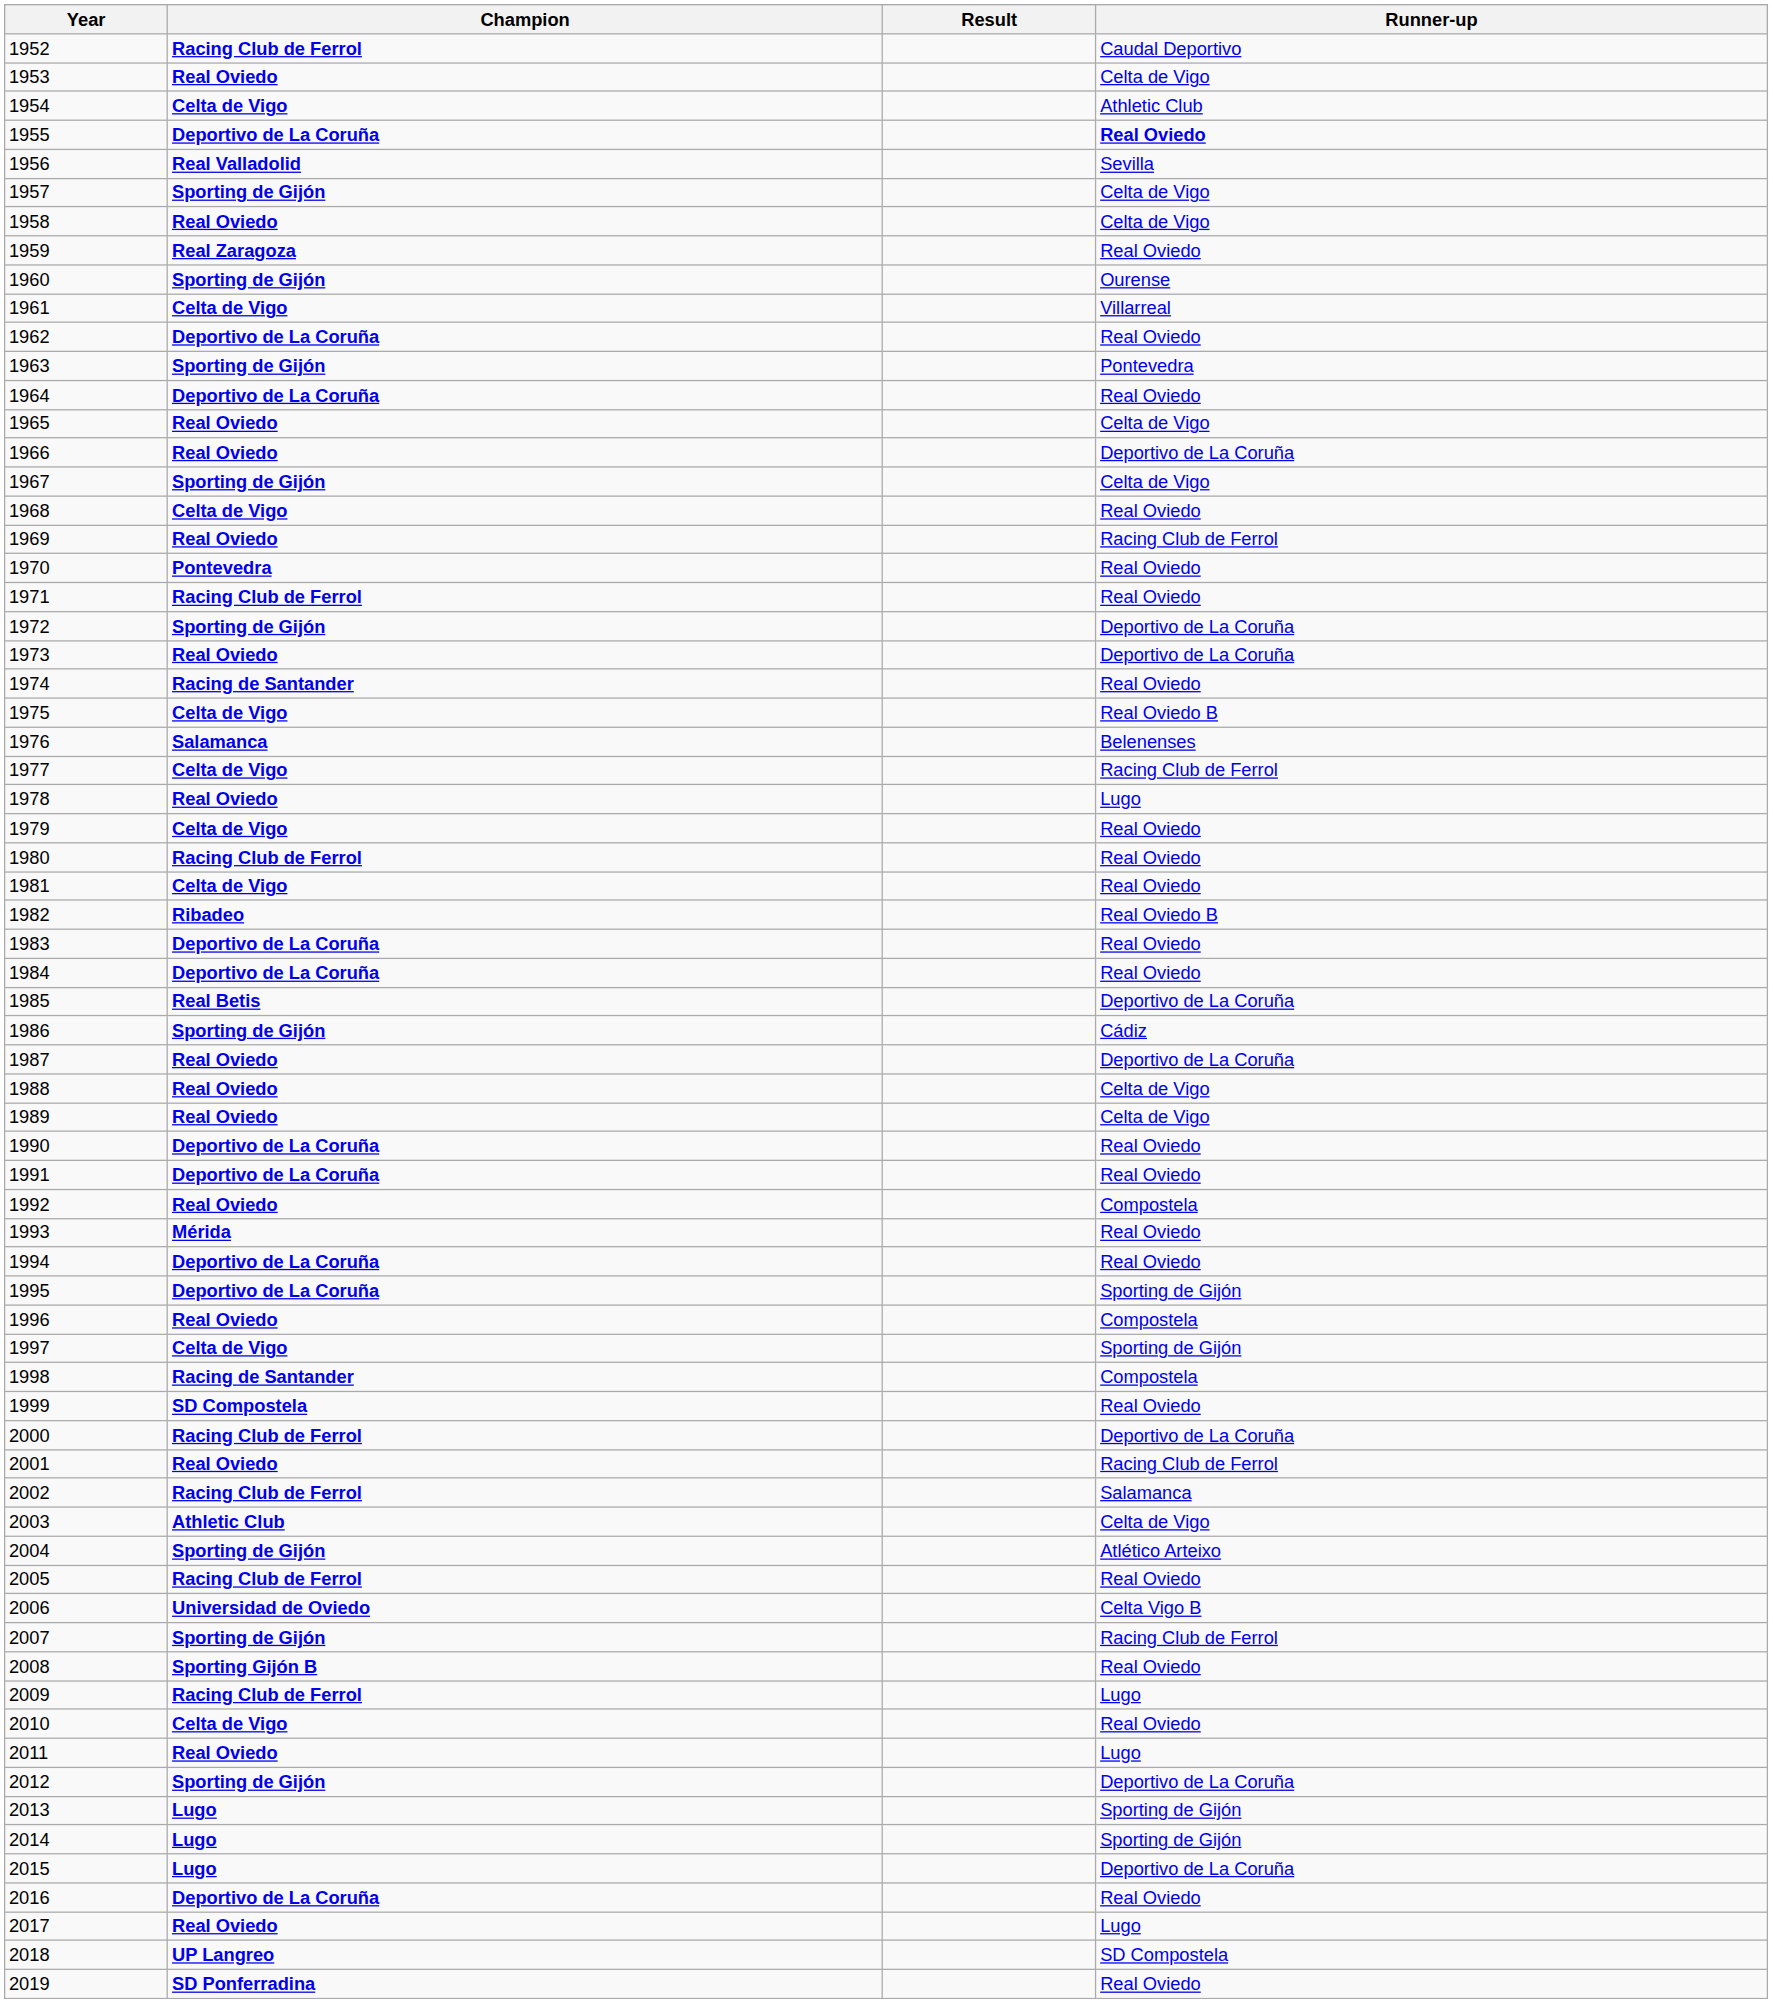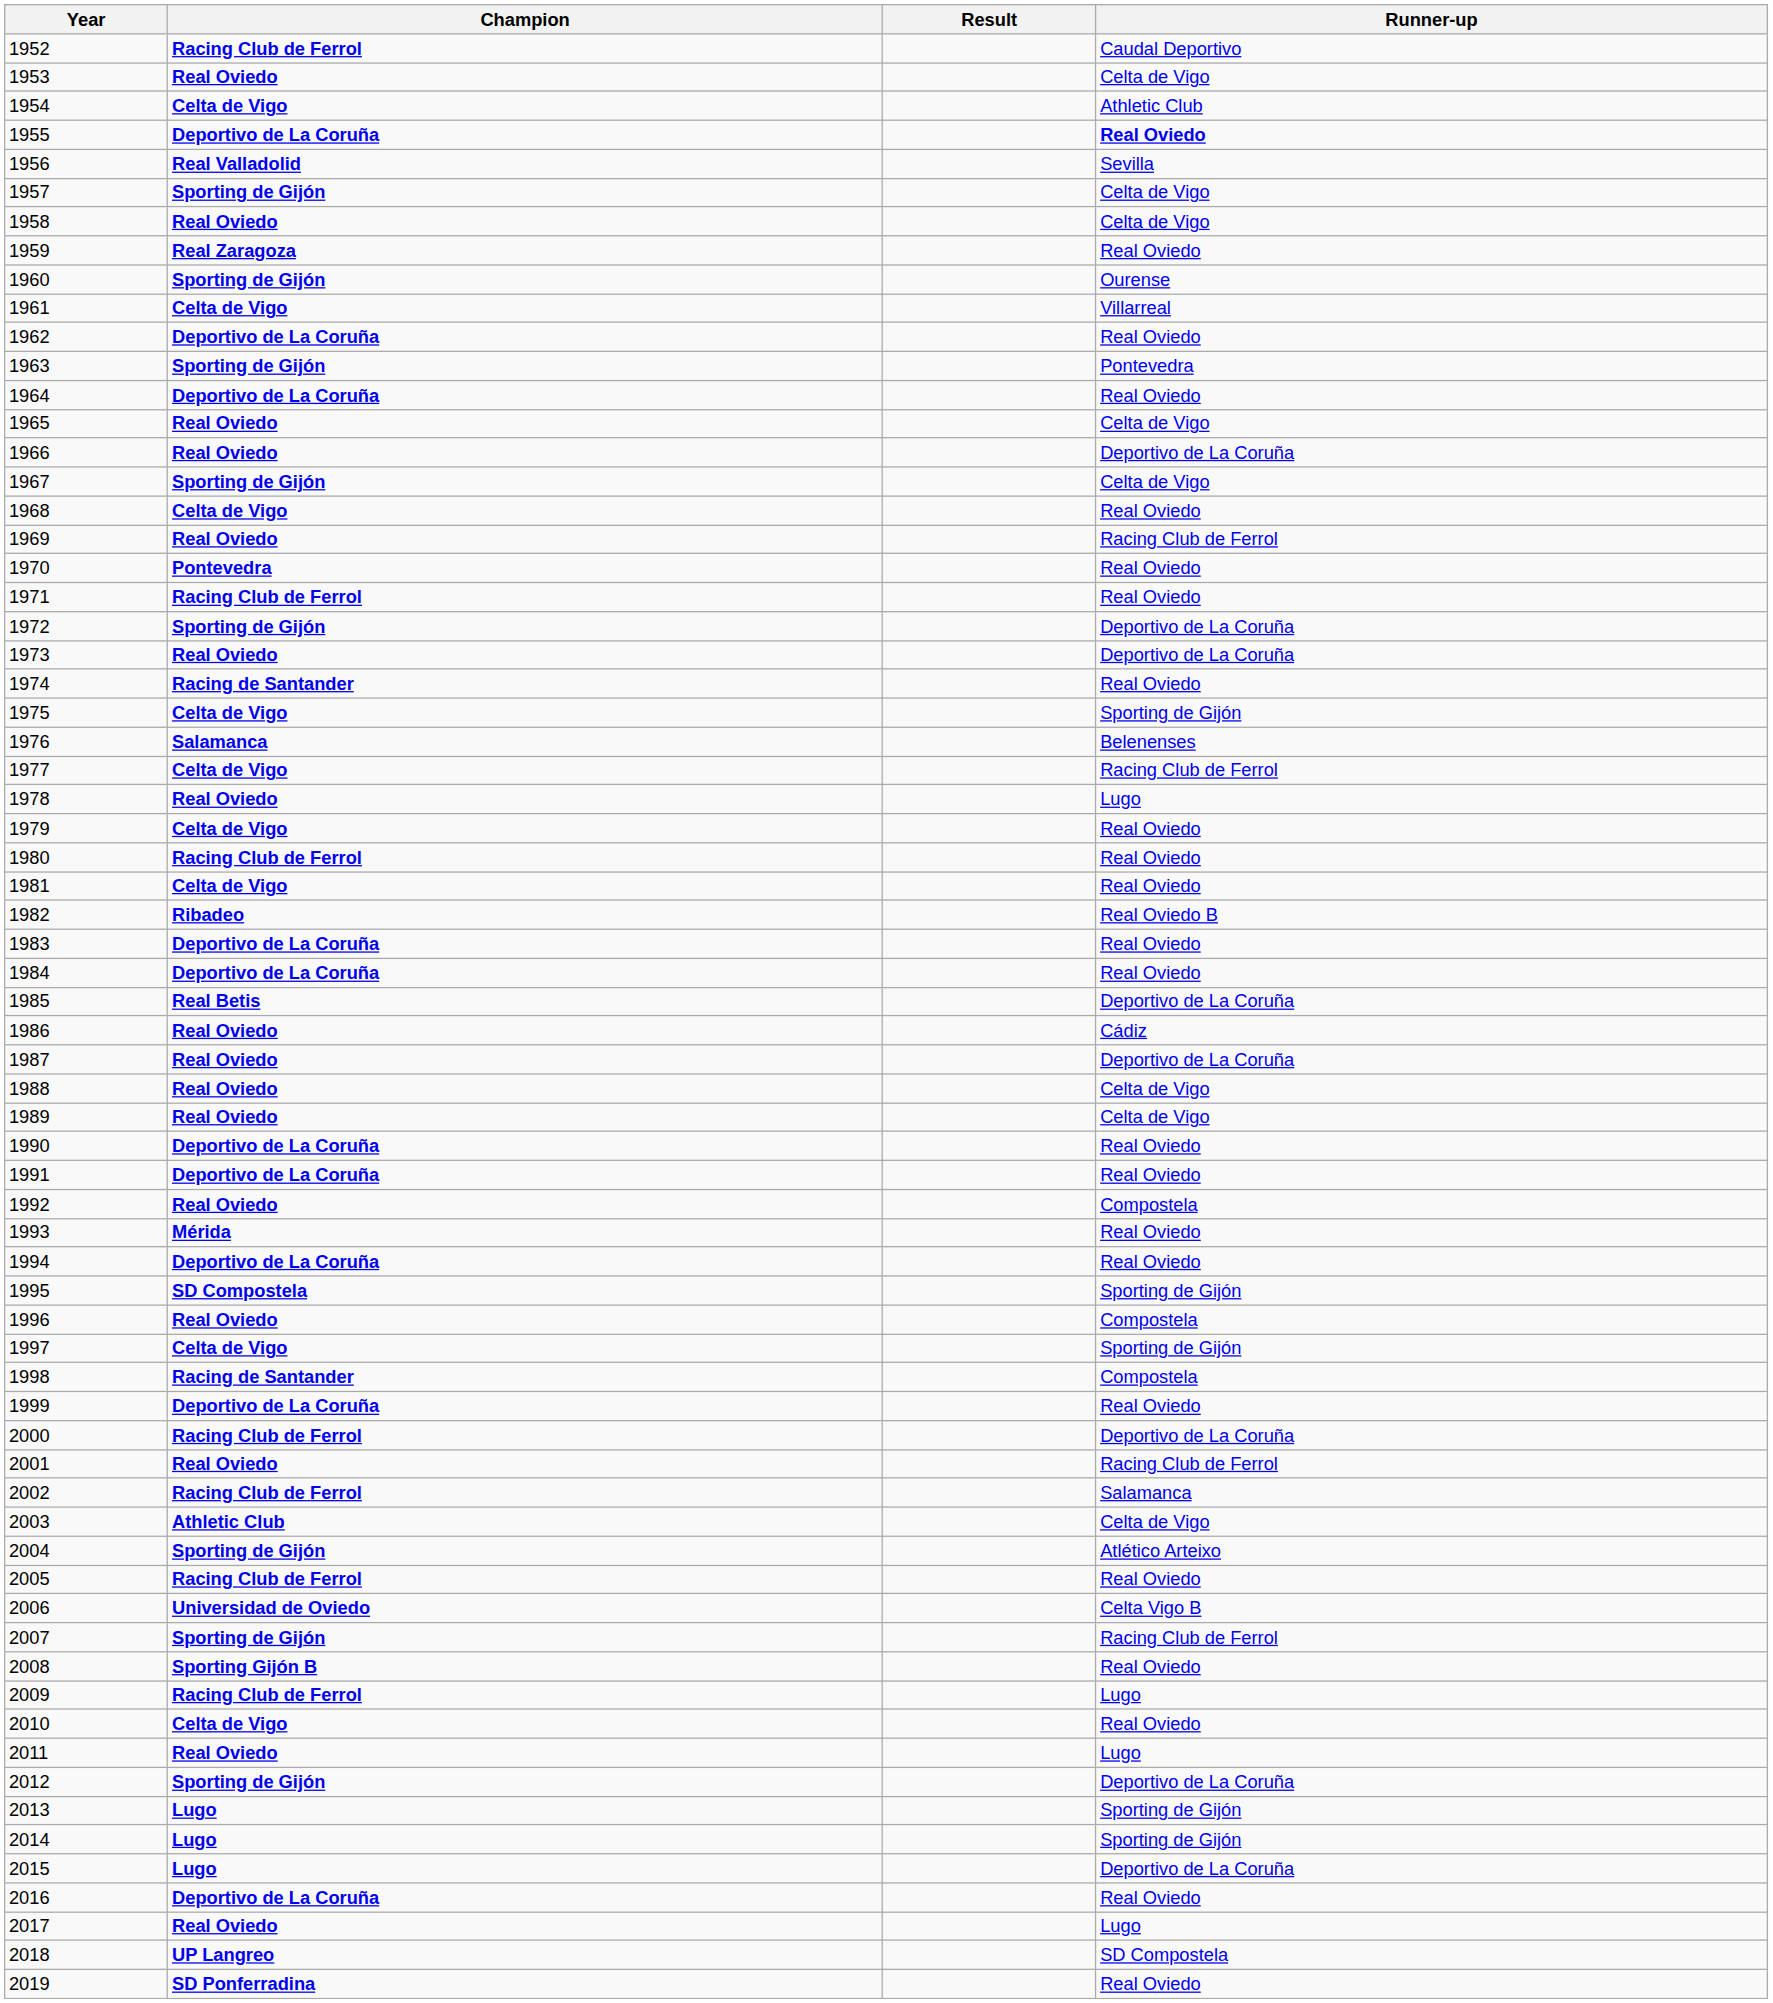 <table class="wikitable" style="width:70%; font-size:90%">
 <tr bgcolor="#c2d2e5">
 <th>Year</th>
 <th>Champion</th>
 <th>Result</th>
 <th>Runner-up</th>
 </tr>
 <tr>
 <td>1952</td>
 <td> <strong><a href='#'>Racing Club de Ferrol</a></strong></td>
 <td></td>
 <td> <a href='#'>Caudal Deportivo</a></td>
 </tr>
 <tr>
 <td>1953</td>
 <td> <strong><a href='#'>Real Oviedo</a></strong></td>
 <td></td>
 <td> <a href='#'>Celta de Vigo</a></td>
 </tr>
 <tr>
 <td>1954</td>
 <td> <strong><a href='#'>Celta de Vigo</a></strong></td>
 <td></td>
 <td> <a href='#'>Athletic Club</a></td>
 </tr>
 <tr>
 <td>1955</td>
 <td> <strong><a href='#'>Deportivo de La Coruña</a></strong></td>
 <td></td>
 <td><strong> <a href='#'>Real Oviedo</a></strong></td>
 </tr>
 <tr>
 <td>1956</td>
 <td> <strong><a href='#'>Real Valladolid</a></strong></td>
 <td></td>
 <td> <a href='#'>Sevilla</a></td>
 </tr>
 <tr>
 <td>1957</td>
 <td> <strong><a href='#'>Sporting de Gijón</a></strong></td>
 <td></td>
 <td> <a href='#'>Celta de Vigo</a></td>
 </tr>
 <tr>
 <td>1958</td>
 <td> <strong><a href='#'>Real Oviedo</a></strong></td>
 <td></td>
 <td> <a href='#'>Celta de Vigo</a></td>
 </tr>
 <tr>
 <td>1959</td>
 <td> <strong><a href='#'>Real Zaragoza</a></strong></td>
 <td></td>
 <td> <a href='#'>Real Oviedo</a></td>
 </tr>
 <tr>
 <td>1960</td>
 <td> <strong><a href='#'>Sporting de Gijón</a></strong></td>
 <td></td>
 <td> <a href='#'>Ourense</a></td>
 </tr>
 <tr>
 <td>1961</td>
 <td> <strong><a href='#'>Celta de Vigo</a></strong></td>
 <td></td>
 <td> <a href='#'>Villarreal</a></td>
 </tr>
 <tr>
 <td>1962</td>
 <td> <strong><a href='#'>Deportivo de La Coruña</a></strong></td>
 <td></td>
 <td> <a href='#'>Real Oviedo</a></td>
 </tr>
 <tr>
 <td>1963</td>
 <td> <strong><a href='#'>Sporting de Gijón</a></strong></td>
 <td></td>
 <td> <a href='#'>Pontevedra</a></td>
 </tr>
 <tr>
 <td>1964</td>
 <td> <strong><a href='#'>Deportivo de La Coruña</a></strong></td>
 <td></td>
 <td> <a href='#'>Real Oviedo</a></td>
 </tr>
 <tr>
 <td>1965</td>
 <td> <strong><a href='#'>Real Oviedo</a></strong></td>
 <td></td>
 <td> <a href='#'>Celta de Vigo</a></td>
 </tr>
 <tr>
 <td>1966</td>
 <td> <strong><a href='#'>Real Oviedo</a></strong></td>
 <td></td>
 <td> <a href='#'>Deportivo de La Coruña</a></td>
 </tr>
 <tr>
 <td>1967</td>
 <td> <strong><a href='#'>Sporting de Gijón</a></strong></td>
 <td></td>
 <td> <a href='#'>Celta de Vigo</a></td>
 </tr>
 <tr>
 <td>1968</td>
 <td> <strong><a href='#'>Celta de Vigo</a></strong></td>
 <td></td>
 <td> <a href='#'>Real Oviedo</a></td>
 </tr>
 <tr>
 <td>1969</td>
 <td> <strong><a href='#'>Real Oviedo</a></strong></td>
 <td></td>
 <td> <a href='#'>Racing Club de Ferrol</a></td>
 </tr>
 <tr>
 <td>1970</td>
 <td> <strong><a href='#'>Pontevedra</a></strong></td>
 <td></td>
 <td> <a href='#'>Real Oviedo</a></td>
 </tr>
 <tr>
 <td>1971</td>
 <td> <strong><a href='#'>Racing Club de Ferrol</a></strong></td>
 <td></td>
 <td> <a href='#'>Real Oviedo</a></td>
 </tr>
 <tr>
 <td>1972</td>
 <td> <strong><a href='#'>Sporting de Gijón</a></strong></td>
 <td></td>
 <td> <a href='#'>Deportivo de La Coruña</a></td>
 </tr>
 <tr>
 <td>1973</td>
 <td> <strong><a href='#'>Real Oviedo</a></strong></td>
 <td></td>
 <td> <a href='#'>Deportivo de La Coruña</a></td>
 </tr>
 <tr>
 <td>1974</td>
 <td> <strong><a href='#'>Racing de Santander</a></strong></td>
 <td></td>
 <td> <a href='#'>Real Oviedo</a></td>
 </tr>
 <tr>
 <td>1975</td>
 <td> <strong><a href='#'>Celta de Vigo</a></strong></td>
 <td></td>
-<td> <a href='#'>Real Oviedo B</a></td>
+<td> <a href='#'>Sporting de Gijón</a></td>
 </tr>
 <tr>
 <td>1976</td>
 <td> <strong><a href='#'>Salamanca</a></strong></td>
 <td></td>
 <td> <a href='#'>Belenenses</a></td>
 </tr>
 <tr>
 <td>1977</td>
 <td> <strong><a href='#'>Celta de Vigo</a></strong></td>
 <td></td>
 <td> <a href='#'>Racing Club de Ferrol</a></td>
 </tr>
 <tr>
 <td>1978</td>
 <td> <strong><a href='#'>Real Oviedo</a></strong></td>
 <td></td>
 <td> <a href='#'>Lugo</a></td>
 </tr>
 <tr>
 <td>1979</td>
 <td> <strong><a href='#'>Celta de Vigo</a></strong></td>
 <td></td>
 <td> <a href='#'>Real Oviedo</a></td>
 </tr>
 <tr>
 <td>1980</td>
 <td> <strong><a href='#'>Racing Club de Ferrol</a></strong></td>
 <td></td>
 <td> <a href='#'>Real Oviedo</a></td>
 </tr>
 <tr>
 <td>1981</td>
 <td> <strong><a href='#'>Celta de Vigo</a></strong></td>
 <td></td>
 <td> <a href='#'>Real Oviedo</a></td>
 </tr>
 <tr>
 <td>1982</td>
 <td> <strong><a href='#'>Ribadeo</a></strong></td>
 <td></td>
 <td> <a href='#'>Real Oviedo B</a></td>
 </tr>
 <tr>
 <td>1983</td>
 <td> <strong><a href='#'>Deportivo de La Coruña</a></strong></td>
 <td></td>
 <td> <a href='#'>Real Oviedo</a></td>
 </tr>
 <tr>
 <td>1984</td>
 <td> <strong><a href='#'>Deportivo de La Coruña</a></strong></td>
 <td></td>
 <td> <a href='#'>Real Oviedo</a></td>
 </tr>
 <tr>
 <td>1985</td>
 <td> <strong><a href='#'>Real Betis</a></strong></td>
 <td></td>
 <td> <a href='#'>Deportivo de La Coruña</a></td>
 </tr>
 <tr>
 <td>1986</td>
-<td> <strong><a href='#'>Sporting de Gijón</a></strong></td>
+<td> <strong><a href='#'>Real Oviedo</a></strong></td>
 <td></td>
 <td> <a href='#'>Cádiz</a></td>
 </tr>
 <tr>
 <td>1987</td>
 <td> <strong><a href='#'>Real Oviedo</a></strong></td>
 <td></td>
 <td> <a href='#'>Deportivo de La Coruña</a></td>
 </tr>
 <tr>
 <td>1988</td>
 <td> <strong><a href='#'>Real Oviedo</a></strong></td>
 <td></td>
 <td> <a href='#'>Celta de Vigo</a></td>
 </tr>
 <tr>
 <td>1989</td>
 <td> <strong><a href='#'>Real Oviedo</a></strong></td>
 <td></td>
 <td> <a href='#'>Celta de Vigo</a></td>
 </tr>
 <tr>
 <td>1990</td>
 <td> <strong><a href='#'>Deportivo de La Coruña</a></strong></td>
 <td></td>
 <td> <a href='#'>Real Oviedo</a></td>
 </tr>
 <tr>
 <td>1991</td>
 <td> <strong><a href='#'>Deportivo de La Coruña</a></strong></td>
 <td></td>
 <td> <a href='#'>Real Oviedo</a></td>
 </tr>
 <tr>
 <td>1992</td>
 <td> <strong><a href='#'>Real Oviedo</a></strong></td>
 <td></td>
 <td> <a href='#'>Compostela</a></td>
 </tr>
 <tr>
 <td>1993</td>
 <td> <strong><a href='#'>Mérida</a></strong></td>
 <td></td>
 <td> <a href='#'>Real Oviedo</a></td>
 </tr>
 <tr>
 <td>1994</td>
 <td> <strong><a href='#'>Deportivo de La Coruña</a></strong></td>
 <td></td>
 <td> <a href='#'>Real Oviedo</a></td>
 </tr>
 <tr>
 <td>1995</td>
-<td> <strong><a href='#'>Deportivo de La Coruña</a></strong></td>
+<td> <a href='#'><strong>SD Compostela </strong></a></td>
 <td></td>
 <td> <a href='#'>Sporting de Gijón</a></td>
 </tr>
 <tr>
 <td>1996</td>
 <td> <strong><a href='#'>Real Oviedo</a></strong></td>
 <td></td>
 <td> <a href='#'>Compostela</a></td>
 </tr>
 <tr>
 <td>1997</td>
 <td> <strong><a href='#'>Celta de Vigo</a></strong></td>
 <td></td>
 <td> <a href='#'>Sporting de Gijón</a></td>
 </tr>
 <tr>
 <td>1998</td>
 <td> <strong><a href='#'>Racing de Santander</a></strong></td>
 <td></td>
 <td> <a href='#'>Compostela</a></td>
 </tr>
 <tr>
 <td>1999</td>
-<td> <a href='#'><strong>SD Compostela </strong></a></td>
+<td> <strong><a href='#'>Deportivo de La Coruña</a></strong></td>
 <td></td>
 <td> <a href='#'>Real Oviedo</a></td>
 </tr>
 <tr>
 <td>2000</td>
 <td> <strong><a href='#'>Racing Club de Ferrol</a></strong></td>
 <td></td>
 <td> <a href='#'>Deportivo de La Coruña</a></td>
 </tr>
 <tr>
 <td>2001</td>
 <td> <strong><a href='#'>Real Oviedo</a></strong></td>
 <td></td>
 <td> <a href='#'>Racing Club de Ferrol</a></td>
 </tr>
 <tr>
 <td>2002</td>
 <td> <strong><a href='#'>Racing Club de Ferrol</a></strong></td>
 <td></td>
 <td> <a href='#'>Salamanca</a></td>
 </tr>
 <tr>
 <td>2003</td>
 <td> <strong><a href='#'>Athletic Club</a></strong></td>
 <td></td>
 <td> <a href='#'>Celta de Vigo</a></td>
 </tr>
 <tr>
 <td>2004</td>
 <td> <strong><a href='#'>Sporting de Gijón</a></strong></td>
 <td></td>
 <td> <a href='#'>Atlético Arteixo</a></td>
 </tr>
 <tr>
 <td>2005</td>
 <td> <strong><a href='#'>Racing Club de Ferrol</a></strong></td>
 <td></td>
 <td> <a href='#'>Real Oviedo</a></td>
 </tr>
 <tr>
 <td>2006</td>
 <td> <strong><a href='#'>Universidad de Oviedo</a></strong></td>
 <td></td>
 <td> <a href='#'>Celta Vigo B</a></td>
 </tr>
 <tr>
 <td>2007</td>
 <td> <strong><a href='#'>Sporting de Gijón</a></strong></td>
 <td></td>
 <td> <a href='#'>Racing Club de Ferrol</a></td>
 </tr>
 <tr>
 <td>2008</td>
 <td> <strong><a href='#'>Sporting Gijón B</a></strong></td>
 <td></td>
 <td> <a href='#'>Real Oviedo</a></td>
 </tr>
 <tr>
 <td>2009</td>
 <td> <strong><a href='#'>Racing Club de Ferrol</a></strong></td>
 <td></td>
 <td> <a href='#'>Lugo</a></td>
 </tr>
 <tr>
 <td>2010</td>
 <td> <strong><a href='#'>Celta de Vigo</a></strong></td>
 <td></td>
 <td> <a href='#'>Real Oviedo</a></td>
 </tr>
 <tr>
 <td>2011</td>
 <td> <strong><a href='#'>Real Oviedo</a></strong></td>
 <td></td>
 <td> <a href='#'>Lugo</a></td>
 </tr>
 <tr>
 <td>2012</td>
 <td> <strong><a href='#'>Sporting de Gijón</a></strong></td>
 <td></td>
 <td> <a href='#'>Deportivo de La Coruña</a></td>
 </tr>
 <tr>
 <td>2013</td>
 <td> <strong><a href='#'>Lugo</a></strong></td>
 <td></td>
 <td> <a href='#'>Sporting de Gijón</a></td>
 </tr>
 <tr>
 <td>2014</td>
 <td> <strong><a href='#'>Lugo</a></strong></td>
 <td></td>
 <td> <a href='#'>Sporting de Gijón</a></td>
 </tr>
 <tr>
 <td>2015</td>
 <td> <strong><a href='#'>Lugo</a></strong></td>
 <td></td>
 <td> <a href='#'>Deportivo de La Coruña</a></td>
 </tr>
 <tr>
 <td>2016</td>
 <td> <strong><a href='#'>Deportivo de La Coruña</a></strong></td>
 <td></td>
 <td> <a href='#'>Real Oviedo</a></td>
 </tr>
 <tr>
 <td>2017</td>
 <td> <strong><a href='#'>Real Oviedo</a></strong></td>
 <td></td>
 <td> <a href='#'>Lugo</a></td>
 </tr>
 <tr>
 <td>2018</td>
 <td> <strong><a href='#'>UP Langreo</a></strong></td>
 <td></td>
 <td> <a href='#'>SD Compostela</a></td>
 </tr>
 <tr>
 <td>2019</td>
 <td> <strong><a href='#'>SD Ponferradina</a></strong></td>
 <td></td>
 <td> <a href='#'>Real Oviedo</a></td>
 </tr>
 </table>
